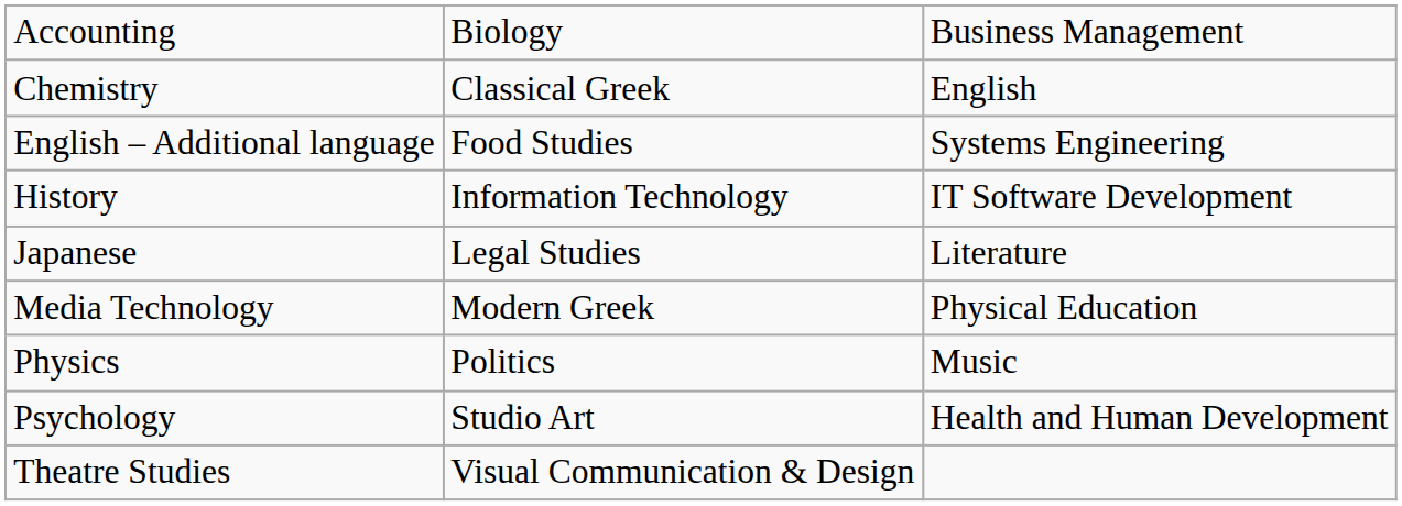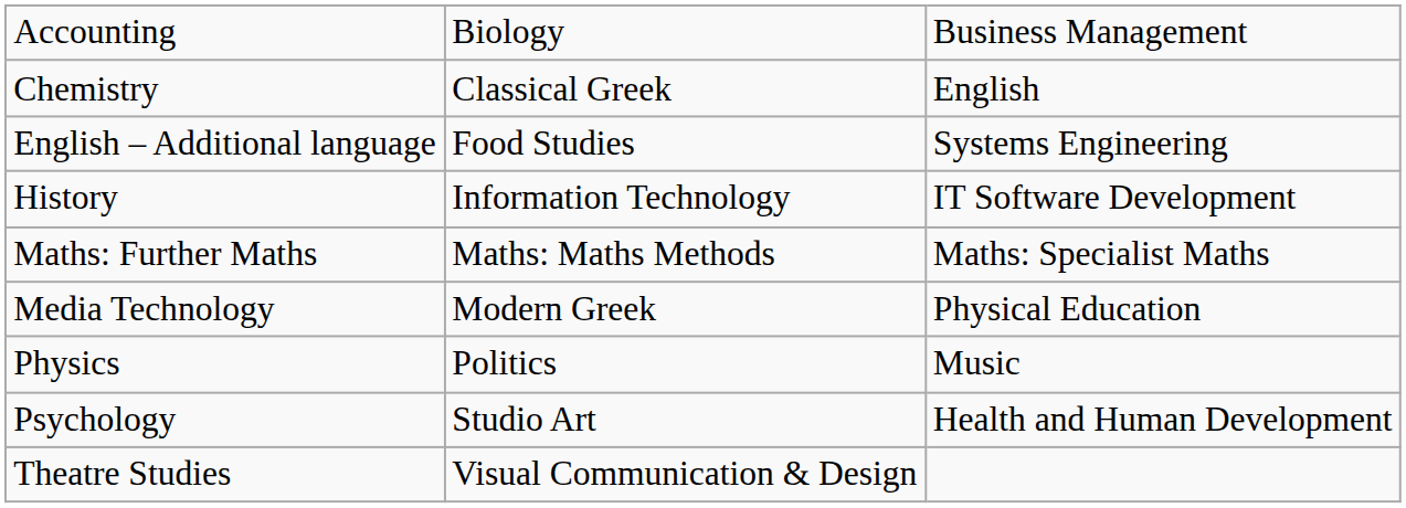 <table class="wikitable">
 <tr>
 <td>Accounting</td>
 <td>Biology</td>
 <td>Business Management</td>
 </tr>
 <tr>
 <td>Chemistry</td>
 <td>Classical Greek</td>
 <td>English</td>
 </tr>
 <tr>
 <td>English – Additional language</td>
 <td>Food Studies</td>
 <td>Systems Engineering</td>
 </tr>
 <tr>
 <td>History</td>
 <td>Information Technology</td>
 <td>IT Software Development</td>
 </tr>
 <tr>
-<td>Japanese</td>
-<td>Legal Studies</td>
-<td>Literature</td>
+<td>Maths: Further Maths</td>
+<td>Maths: Maths Methods</td>
+<td>Maths: Specialist Maths</td>
 </tr>
 <tr>
 <td>Media Technology</td>
 <td>Modern Greek</td>
 <td>Physical Education</td>
 </tr>
 <tr>
 <td>Physics</td>
 <td>Politics</td>
 <td>Music</td>
 </tr>
 <tr>
 <td>Psychology</td>
 <td>Studio Art</td>
 <td>Health and Human Development</td>
 </tr>
 <tr>
 <td>Theatre Studies</td>
 <td>Visual Communication & Design</td>
 <td></td>
 </tr>
 </table>
